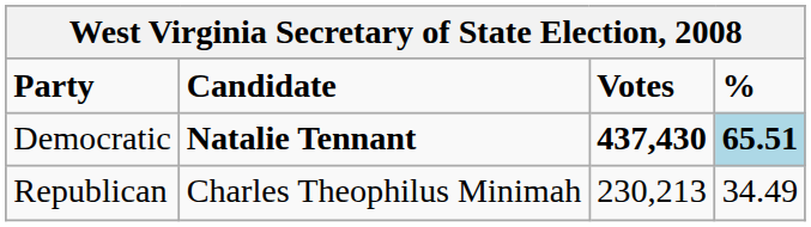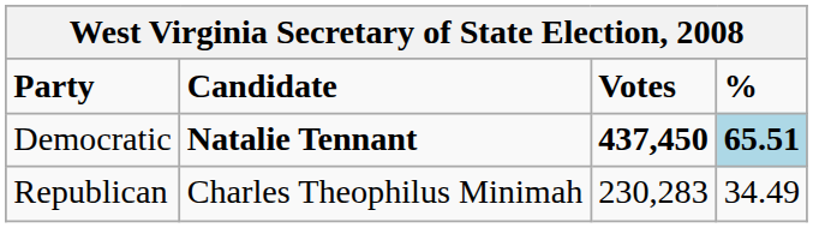 <table class="wikitable">
 <tr>
 <th colspan="4">West Virginia Secretary of State Election, 2008</th>
 </tr>
 <tr>
 <td><strong>Party</strong></td>
 <td><strong>Candidate</strong></td>
 <td><strong>Votes</strong></td>
 <td><strong>%</strong></td>
 </tr>
 <tr>
 <td>Democratic</td>
 <td><strong>Natalie Tennant</strong></td>
-<td><strong>437,430</strong></td>
+<td><strong>437,450</strong></td>
 <td style="background: lightblue;"><strong>65.51</strong></td>
 </tr>
 <tr>
 <td>Republican</td>
 <td>Charles Theophilus Minimah</td>
-<td>230,213</td>
+<td>230,283</td>
 <td>34.49</td>
 </tr>
 </table>
